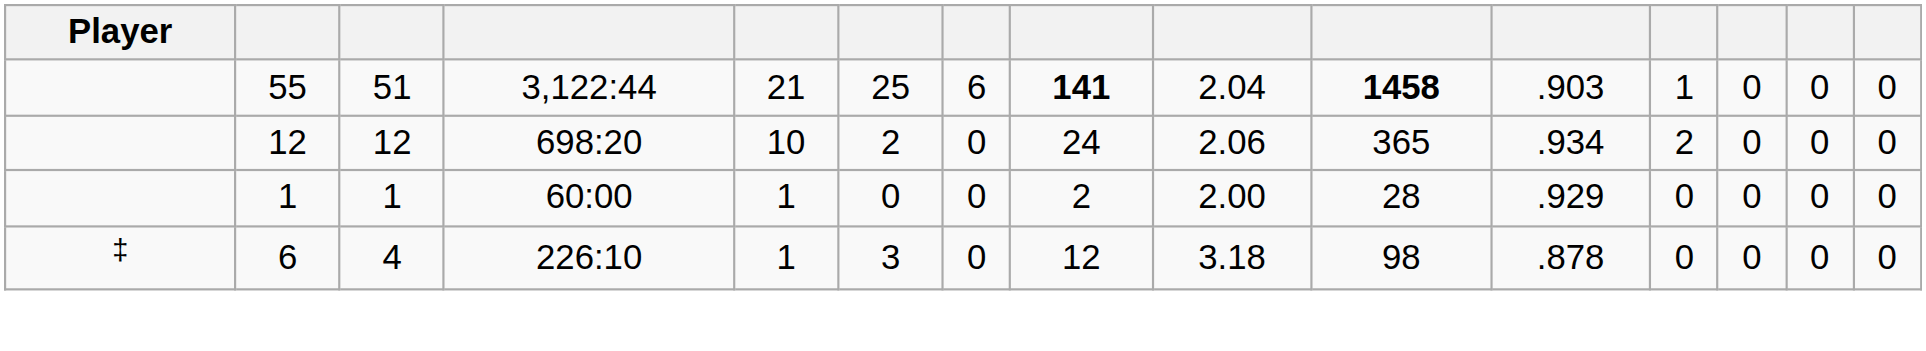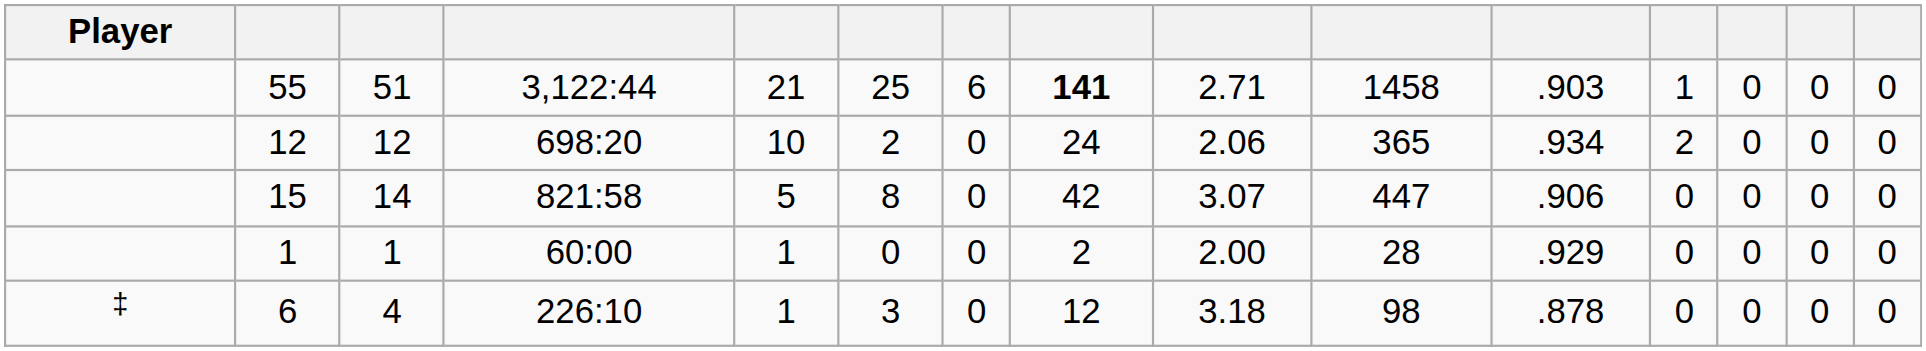 <table class="wikitable sortable" style="width:100%; text-align:center;">
 <tr>
 <th>Player</th>
 <th></th>
 <th></th>
 <th></th>
 <th></th>
 <th></th>
 <th></th>
 <th></th>
 <th></th>
 <th></th>
 <th></th>
 <th></th>
 <th></th>
 <th></th>
 <th></th>
 </tr>
 <tr>
 <td></td>
 <td>55</td>
 <td>51</td>
 <td>3,122:44</td>
 <td>21</td>
 <td>25</td>
 <td>6</td>
 <td><strong>141</strong></td>
-<td>2.04</td>
-<td><strong>1458</strong></td>
+<td>2.71</td>
+<td>1458</td>
 <td>.903</td>
 <td>1</td>
 <td>0</td>
 <td>0</td>
 <td>0</td>
 </tr>
 <tr>
 <td></td>
 <td>12</td>
 <td>12</td>
 <td>698:20</td>
 <td>10</td>
 <td>2</td>
 <td>0</td>
 <td>24</td>
 <td>2.06</td>
 <td>365</td>
 <td>.934</td>
 <td>2</td>
+<td>0</td>
+<td>0</td>
+<td>0</td>
+</tr>
+<tr>
+<td></td>
+<td>15</td>
+<td>14</td>
+<td>821:58</td>
+<td>5</td>
+<td>8</td>
+<td>0</td>
+<td>42</td>
+<td>3.07</td>
+<td>447</td>
+<td>.906</td>
+<td>0</td>
 <td>0</td>
 <td>0</td>
 <td>0</td>
 </tr>
 <tr>
 <td></td>
 <td>1</td>
 <td>1</td>
 <td>60:00</td>
 <td>1</td>
 <td>0</td>
 <td>0</td>
 <td>2</td>
 <td>2.00</td>
 <td>28</td>
 <td>.929</td>
 <td>0</td>
 <td>0</td>
 <td>0</td>
 <td>0</td>
 </tr>
 <tr>
 <td><sup>‡</sup></td>
 <td>6</td>
 <td>4</td>
 <td>226:10</td>
 <td>1</td>
 <td>3</td>
 <td>0</td>
 <td>12</td>
 <td>3.18</td>
 <td>98</td>
 <td>.878</td>
 <td>0</td>
 <td>0</td>
 <td>0</td>
 <td>0</td>
 </tr>
 </table>
